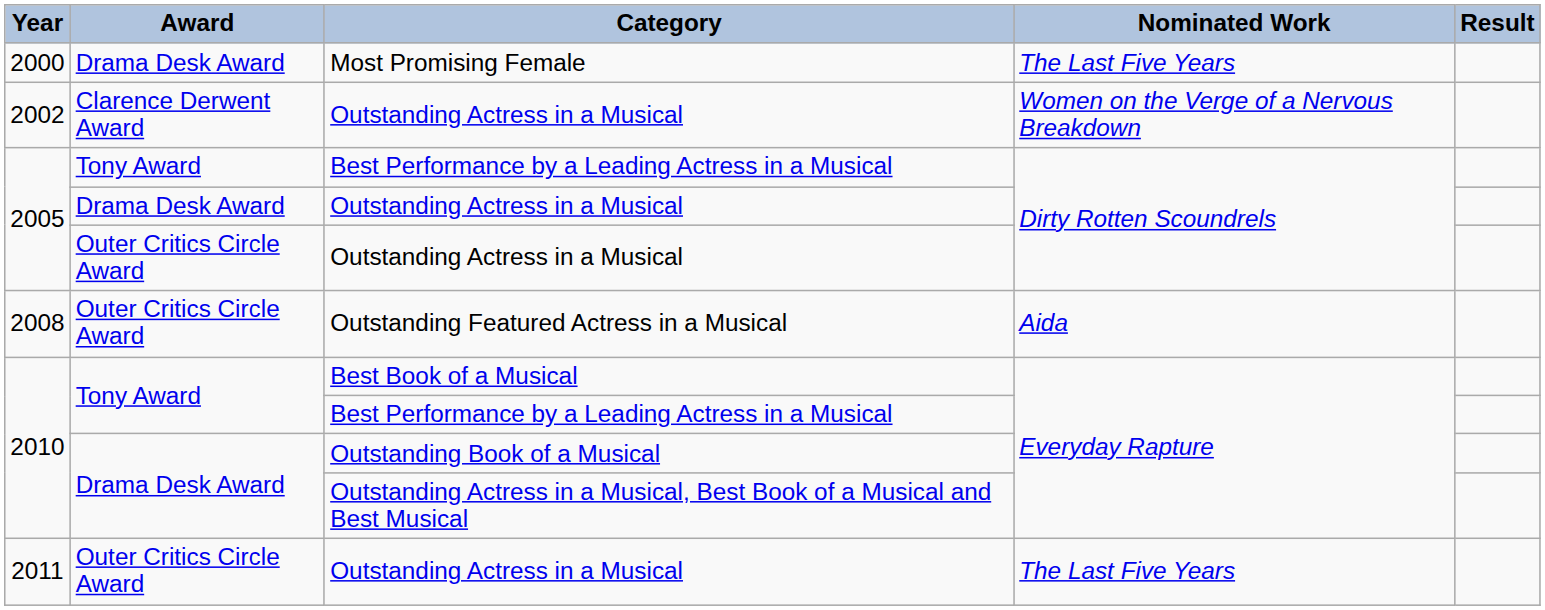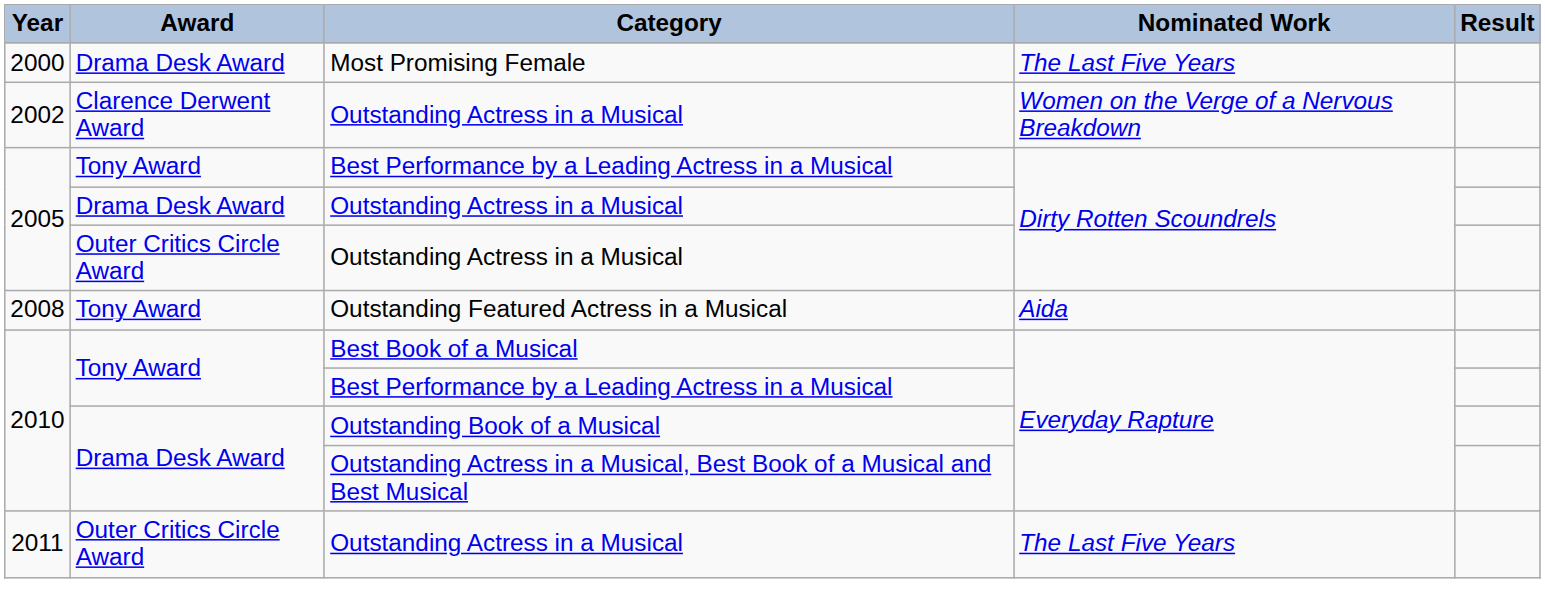 <table class="wikitable" style="font-size:100%" width="80%">
 <tr>
 <th style="background:#B0C4DE">Year</th>
 <th style="background:#B0C4DE">Award</th>
 <th style="background:#B0C4DE">Category</th>
 <th style="background:#B0C4DE">Nominated Work</th>
 <th style="background:#B0C4DE">Result</th>
 </tr>
 <tr>
 <td align="center">2000</td>
 <td><a href='#'>Drama Desk Award</a></td>
 <td>Most Promising Female</td>
 <td><em><a href='#'>The Last Five Years</a></em></td>
 <td></td>
 </tr>
 <tr>
 <td align="center">2002</td>
 <td><a href='#'>Clarence Derwent Award</a></td>
 <td><a href='#'>Outstanding Actress in a Musical</a></td>
 <td><em><a href='#'>Women on the Verge of a Nervous Breakdown</a></em></td>
 <td></td>
 </tr>
 <tr>
 <td rowspan="3" align="center">2005</td>
 <td><a href='#'>Tony Award</a></td>
 <td><a href='#'>Best Performance by a Leading Actress in a Musical</a></td>
 <td rowspan="3"><em><a href='#'>Dirty Rotten Scoundrels</a></em></td>
 <td></td>
 </tr>
 <tr>
 <td><a href='#'>Drama Desk Award</a></td>
 <td><a href='#'>Outstanding Actress in a Musical</a></td>
 <td></td>
 </tr>
 <tr>
 <td><a href='#'>Outer Critics Circle Award</a></td>
 <td>Outstanding Actress in a Musical</td>
 <td></td>
 </tr>
 <tr>
 <td align="center">2008</td>
-<td><a href='#'>Outer Critics Circle Award</a></td>
+<td><a href='#'>Tony Award</a></td>
 <td>Outstanding Featured Actress in a Musical</td>
 <td><em><a href='#'>Aida</a></em></td>
 <td></td>
 </tr>
 <tr>
 <td rowspan="4" align="center">2010</td>
 <td rowspan="2"><a href='#'>Tony Award</a></td>
 <td><a href='#'>Best Book of a Musical</a></td>
 <td rowspan="4"><em><a href='#'>Everyday Rapture</a></em></td>
 <td></td>
 </tr>
 <tr>
 <td><a href='#'>Best Performance by a Leading Actress in a Musical</a></td>
 <td></td>
 </tr>
 <tr>
 <td rowspan="2"><a href='#'>Drama Desk Award</a></td>
 <td><a href='#'>Outstanding Book of a Musical</a></td>
 <td></td>
 </tr>
 <tr>
 <td><a href='#'>Outstanding Actress in a Musical, Best Book of a Musical and Best Musical</a></td>
 <td></td>
 </tr>
 <tr>
 <td align="center">2011</td>
 <td><a href='#'>Outer Critics Circle Award</a></td>
 <td><a href='#'>Outstanding Actress in a Musical</a></td>
 <td><em><a href='#'>The Last Five Years</a></em></td>
 <td></td>
 </tr>
 </table>
